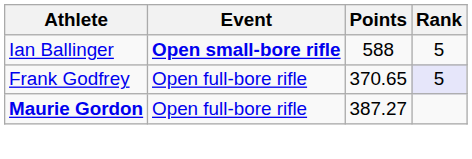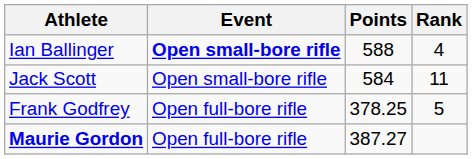 <table class="wikitable" style="font-size:90%;">
 <tr>
 <th>Athlete</th>
 <th>Event</th>
 <th>Points</th>
 <th>Rank</th>
 </tr>
 <tr align=center>
 <td align=left><a href='#'>Ian Ballinger</a></td>
 <td align=left><strong><a href='#'>Open small-bore rifle</a></strong></td>
 <td>588</td>
-<td>5</td>
+<td>4</td>
+</tr>
+<tr align=center>
+<td align=left><a href='#'>Jack Scott</a></td>
+<td align=left><a href='#'>Open small-bore rifle</a></td>
+<td>584</td>
+<td>11</td>
 </tr>
 <tr align=center>
 <td align=left><a href='#'>Frank Godfrey</a></td>
 <td align=left><a href='#'>Open full-bore rifle</a></td>
-<td>370.65</td>
-<td style="background: lavender;">5</td>
+<td>378.25</td>
+<td>5</td>
 </tr>
 <tr align=center>
 <td align=left><strong><a href='#'>Maurie Gordon</a></strong></td>
 <td align=left><a href='#'>Open full-bore rifle</a></td>
 <td>387.27</td>
 <td></td>
 </tr>
 </table>
